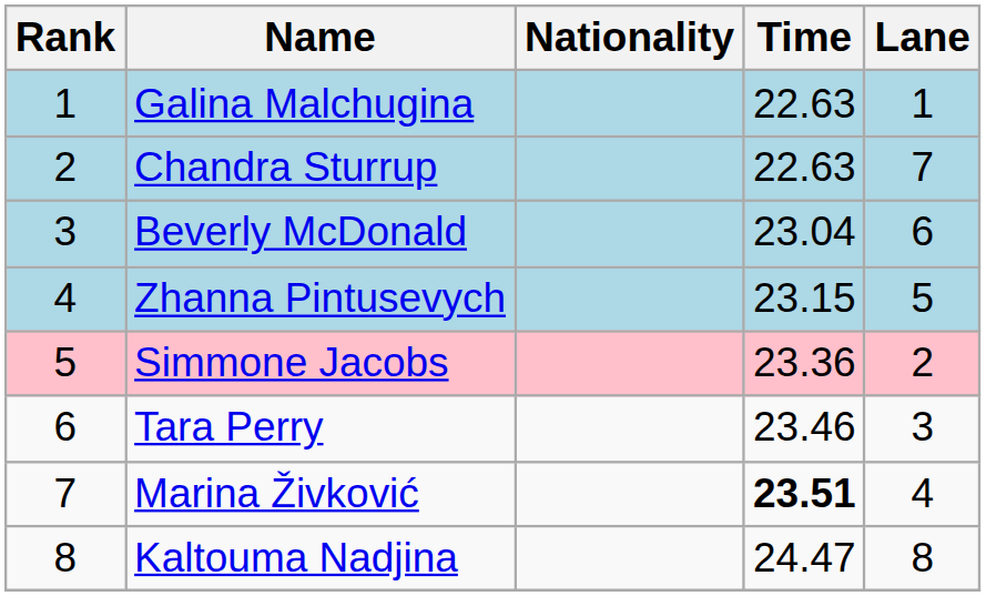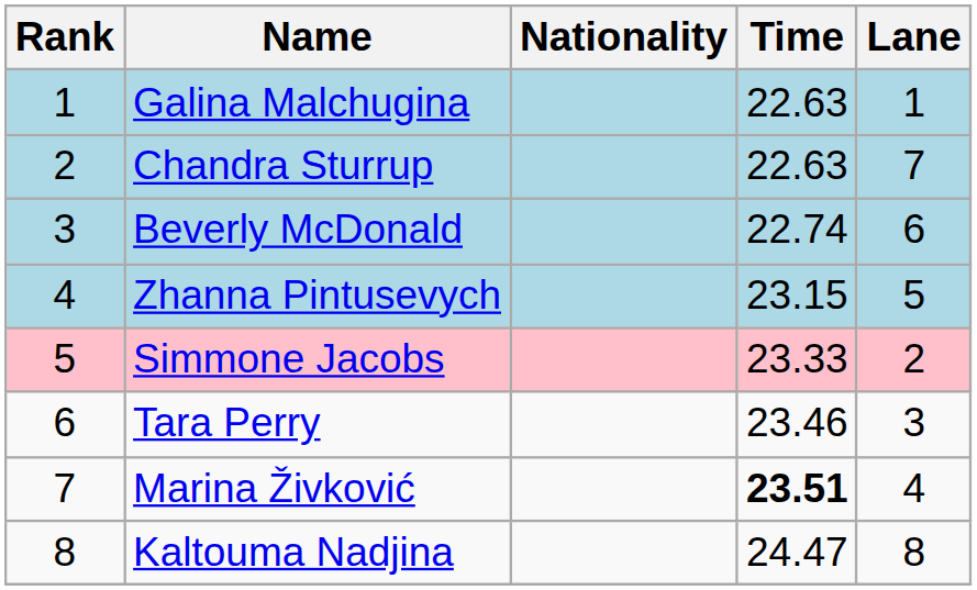 <table class="wikitable sortable" style="text-align:center">
 <tr>
 <th>Rank</th>
 <th>Name</th>
 <th>Nationality</th>
 <th>Time</th>
 <th>Lane</th>
 </tr>
 <tr bgcolor=lightblue>
 <td>1</td>
 <td align=left><a href='#'>Galina Malchugina</a></td>
 <td align=left></td>
 <td>22.63</td>
 <td>1</td>
 </tr>
 <tr bgcolor=lightblue>
 <td>2</td>
 <td align=left><a href='#'>Chandra Sturrup</a></td>
 <td align=left></td>
 <td>22.63</td>
 <td>7</td>
 </tr>
 <tr bgcolor=lightblue>
 <td>3</td>
 <td align=left><a href='#'>Beverly McDonald</a></td>
 <td align=left></td>
-<td>23.04</td>
+<td>22.74</td>
 <td>6</td>
 </tr>
 <tr bgcolor=lightblue>
 <td>4</td>
 <td align=left><a href='#'>Zhanna Pintusevych</a></td>
 <td align=left></td>
 <td>23.15</td>
 <td>5</td>
 </tr>
 <tr bgcolor=pink>
 <td>5</td>
 <td align=left><a href='#'>Simmone Jacobs</a></td>
 <td align=left></td>
-<td>23.36</td>
+<td>23.33</td>
 <td>2</td>
 </tr>
 <tr>
 <td>6</td>
 <td align=left><a href='#'>Tara Perry</a></td>
 <td align=left></td>
 <td>23.46</td>
 <td>3</td>
 </tr>
 <tr>
 <td>7</td>
 <td align=left><a href='#'>Marina Živković</a></td>
 <td align=left></td>
 <td><strong>23.51</strong></td>
 <td>4</td>
 </tr>
 <tr>
 <td>8</td>
 <td align=left><a href='#'>Kaltouma Nadjina</a></td>
 <td align=left></td>
 <td>24.47</td>
 <td>8</td>
 </tr>
 <tr>
 </tr>
 </table>
